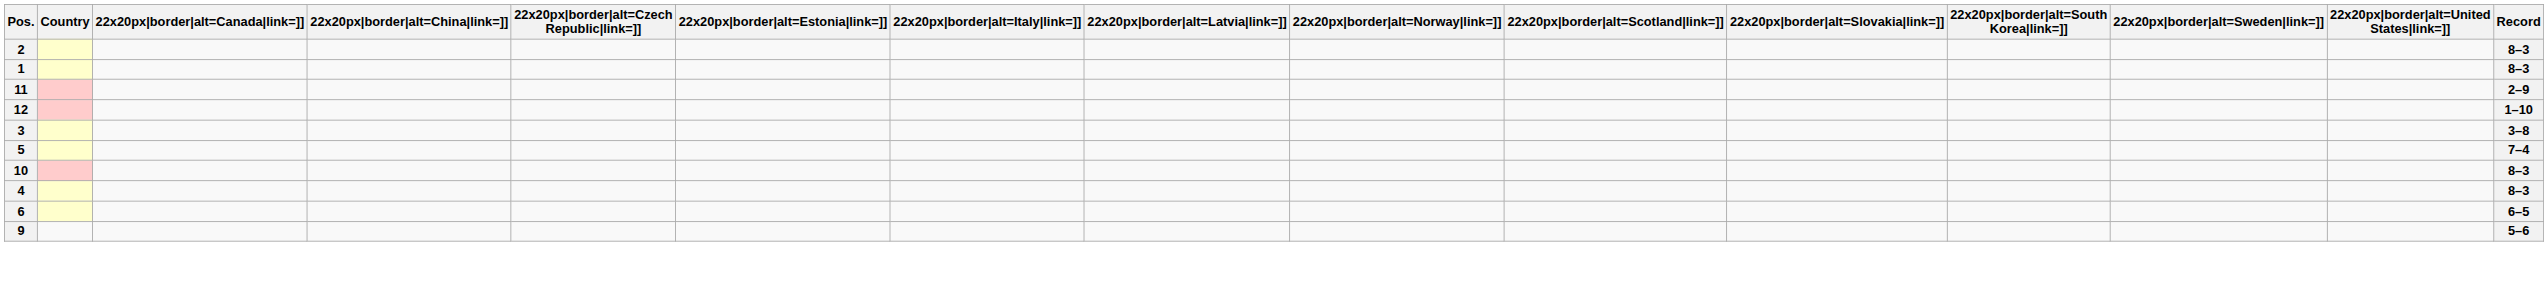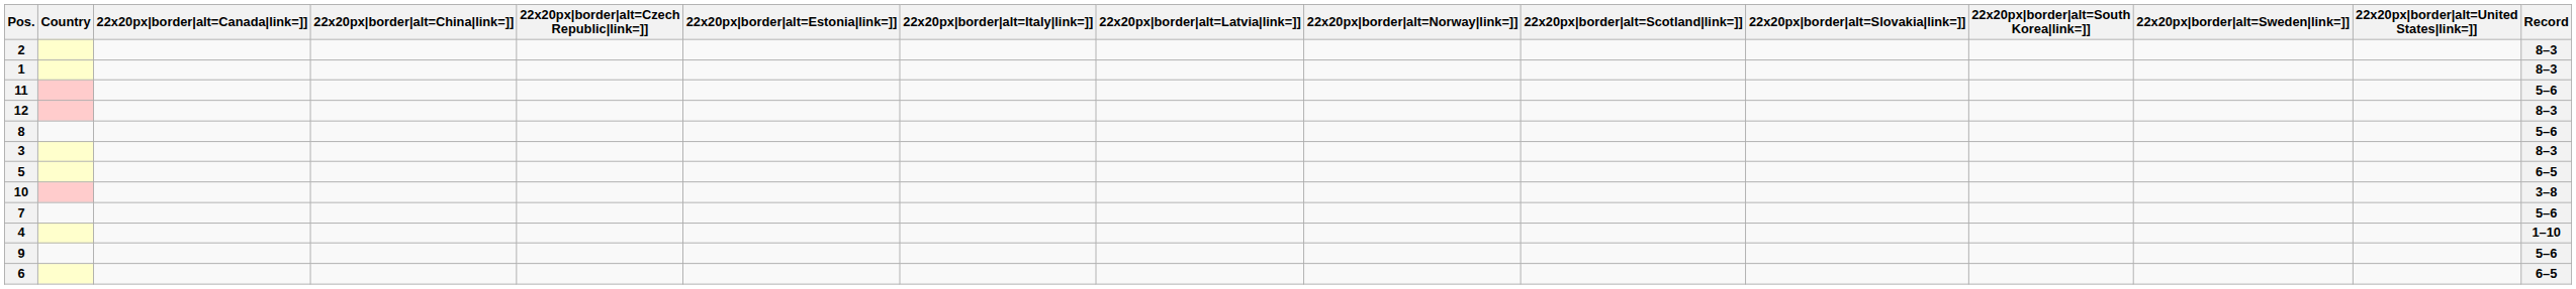 <table class="wikitable sortable nowrap" style="text-align:center; font-size:0.9em">
 <tr>
 <th>Pos.</th>
 <th>Country</th>
 <th [[Image:>22x20px|border|alt=Canada|link=]]</th>
 <th [[Image:>22x20px|border|alt=China|link=]]</th>
 <th [[Image:>22x20px|border|alt=Czech Republic|link=]]</th>
 <th [[Image:>22x20px|border|alt=Estonia|link=]]</th>
 <th [[Image:>22x20px|border|alt=Italy|link=]]</th>
 <th [[Image:>22x20px|border|alt=Latvia|link=]]</th>
 <th [[Image:>22x20px|border|alt=Norway|link=]]</th>
 <th [[Image:>22x20px|border|alt=Scotland|link=]]</th>
 <th [[Image:>22x20px|border|alt=Slovakia|link=]]</th>
 <th [[Image:>22x20px|border|alt=South Korea|link=]]</th>
 <th [[Image:>22x20px|border|alt=Sweden|link=]]</th>
 <th [[Image:>22x20px|border|alt=United States|link=]]</th>
 <th>Record</th>
 </tr>
 <tr>
 <th>2</th>
 <td style="text-align:left; background:#ffffcc;"></td>
 <td></td>
 <td></td>
 <td></td>
 <td></td>
 <td></td>
 <td></td>
 <td></td>
 <td></td>
 <td></td>
 <td></td>
 <td></td>
 <td></td>
 <th>8–3</th>
 </tr>
 <tr>
 <th>1</th>
 <td style="text-align:left; background:#ffffcc;"></td>
 <td></td>
 <td></td>
 <td></td>
 <td></td>
 <td></td>
 <td></td>
 <td></td>
 <td></td>
 <td></td>
 <td></td>
 <td></td>
 <td></td>
 <th>8–3</th>
 </tr>
 <tr>
 <th>11</th>
 <td style="text-align:left; background:#ffcccc;"></td>
 <td></td>
 <td></td>
 <td></td>
 <td></td>
 <td></td>
 <td></td>
 <td></td>
 <td></td>
 <td></td>
 <td></td>
 <td></td>
 <td></td>
-<th>2–9</th>
+<th>5–6</th>
 </tr>
 <tr>
 <th>12</th>
 <td style="text-align:left; background:#ffcccc;"></td>
 <td></td>
 <td></td>
 <td></td>
 <td></td>
 <td></td>
 <td></td>
 <td></td>
 <td></td>
 <td></td>
 <td></td>
 <td></td>
 <td></td>
-<th>1–10</th>
+<th>8–3</th>
+</tr>
+<tr>
+<th>8</th>
+<td style="text-align:left;"></td>
+<td></td>
+<td></td>
+<td></td>
+<td></td>
+<td></td>
+<td></td>
+<td></td>
+<td></td>
+<td></td>
+<td></td>
+<td></td>
+<td></td>
+<th>5–6</th>
 </tr>
 <tr>
 <th>3</th>
 <td style="text-align:left; background:#ffffcc;"></td>
 <td></td>
 <td></td>
 <td></td>
 <td></td>
 <td></td>
 <td></td>
 <td></td>
 <td></td>
 <td></td>
 <td></td>
 <td></td>
 <td></td>
-<th>3–8</th>
+<th>8–3</th>
 </tr>
 <tr>
 <th>5</th>
 <td style="text-align:left; background:#ffffcc;"></td>
 <td></td>
 <td></td>
 <td></td>
 <td></td>
 <td></td>
 <td></td>
 <td></td>
 <td></td>
 <td></td>
 <td></td>
 <td></td>
 <td></td>
-<th>7–4</th>
+<th>6–5</th>
 </tr>
 <tr>
 <th>10</th>
 <td style="text-align:left; background:#ffcccc;"></td>
 <td></td>
 <td></td>
 <td></td>
 <td></td>
 <td></td>
 <td></td>
 <td></td>
 <td></td>
 <td></td>
 <td></td>
 <td></td>
 <td></td>
-<th>8–3</th>
+<th>3–8</th>
+</tr>
+<tr>
+<th>7</th>
+<td style="text-align:left;"></td>
+<td></td>
+<td></td>
+<td></td>
+<td></td>
+<td></td>
+<td></td>
+<td></td>
+<td></td>
+<td></td>
+<td></td>
+<td></td>
+<td></td>
+<th>5–6</th>
 </tr>
 <tr>
 <th>4</th>
 <td style="text-align:left; background:#ffffcc;"></td>
 <td></td>
 <td></td>
 <td></td>
 <td></td>
 <td></td>
 <td></td>
 <td></td>
 <td></td>
 <td></td>
 <td></td>
 <td></td>
 <td></td>
-<th>8–3</th>
+<th>1–10</th>
+</tr>
+<tr>
+<th>9</th>
+<td style="text-align:left;"></td>
+<td></td>
+<td></td>
+<td></td>
+<td></td>
+<td></td>
+<td></td>
+<td></td>
+<td></td>
+<td></td>
+<td></td>
+<td></td>
+<td></td>
+<th>5–6</th>
 </tr>
 <tr>
 <th>6</th>
 <td style="text-align:left; background:#ffffcc;"></td>
 <td></td>
 <td></td>
 <td></td>
 <td></td>
 <td></td>
 <td></td>
 <td></td>
 <td></td>
 <td></td>
 <td></td>
 <td></td>
 <td></td>
 <th>6–5</th>
 </tr>
-<tr>
-<th>9</th>
-<td style="text-align:left;"></td>
-<td></td>
-<td></td>
-<td></td>
-<td></td>
-<td></td>
-<td></td>
-<td></td>
-<td></td>
-<td></td>
-<td></td>
-<td></td>
-<td></td>
-<th>5–6</th>
-</tr>
 </table>
